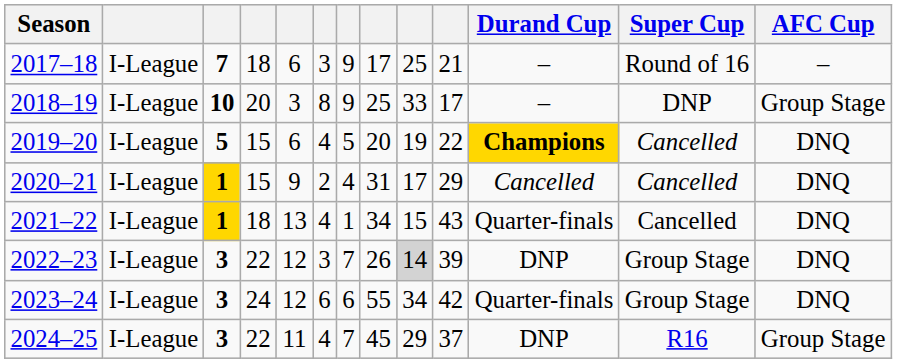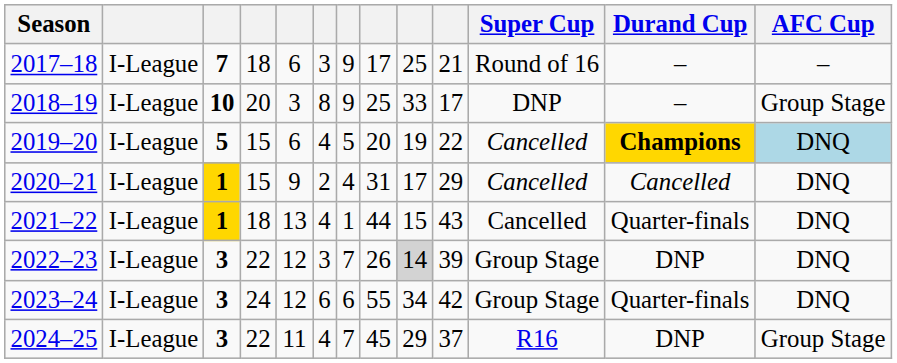 <table class="wikitable" style="text-align:center">
 <tr>
 <th>Season</th>
 <th></th>
 <th></th>
 <th></th>
 <th></th>
 <th></th>
 <th></th>
 <th></th>
 <th></th>
 <th></th>
+<th><a href='#'>Super Cup</a></th>
 <th><a href='#'>Durand Cup</a></th>
-<th><a href='#'>Super Cup</a></th>
 <th colspan=1><a href='#'>AFC Cup</a></th>
 </tr>
 <tr>
 <td style="text-align:center"><a href='#'>2017–18</a></td>
 <td style="text-align:center">I-League</td>
 <td style="text-align:center"><strong>7</strong></td>
 <td style="text-align:center">18</td>
 <td style="text-align:center">6</td>
 <td style="text-align:center">3</td>
 <td style="text-align:center">9</td>
 <td style="text-align:center">17</td>
 <td style="text-align:center">25</td>
 <td style="text-align:center">21</td>
+<td style="text-align:center">Round of 16</td>
 <td style="text-align:center">–</td>
-<td style="text-align:center">Round of 16</td>
 <td style="text-align:center">–</td>
 </tr>
 <tr>
 <td style="text-align:center"><a href='#'>2018–19</a></td>
 <td style="text-align:center">I-League</td>
 <td style="text-align:center"><strong>10</strong></td>
 <td style="text-align:center">20</td>
 <td style="text-align:center">3</td>
 <td style="text-align:center">8</td>
 <td style="text-align:center">9</td>
 <td style="text-align:center">25</td>
 <td style="text-align:center">33</td>
 <td style="text-align:center">17</td>
+<td style="text-align:center">DNP</td>
 <td style="text-align:center">–</td>
-<td style="text-align:center">DNP</td>
 <td style="text-align:center">Group Stage</td>
 </tr>
 <tr>
 <td style="text-align:center"><a href='#'>2019–20</a></td>
 <td style="text-align:center">I-League</td>
 <td style="text-align:center"><strong>5</strong></td>
 <td style="text-align:center">15</td>
 <td style="text-align:center">6</td>
 <td style="text-align:center">4</td>
 <td style="text-align:center">5</td>
 <td style="text-align:center">20</td>
 <td style="text-align:center">19</td>
 <td style="text-align:center">22</td>
+<td style="text-align:center"><em>Cancelled</em></td>
 <td style="text-align:center; background:gold"><strong>Champions</strong></td>
-<td style="text-align:center"><em>Cancelled</em></td>
-<td style="text-align:center">DNQ</td>
+<td style="background: lightblue; text-align:center">DNQ</td>
 </tr>
 <tr>
 <td style="text-align:center"><a href='#'>2020–21</a></td>
 <td style="text-align:center">I-League</td>
 <td style="text-align:center; background:gold"><strong>1</strong></td>
 <td style="text-align:center">15</td>
 <td style="text-align:center">9</td>
 <td style="text-align:center">2</td>
 <td style="text-align:center">4</td>
 <td style="text-align:center">31</td>
 <td style="text-align:center">17</td>
 <td style="text-align:center">29</td>
 <td style="text-align:center"><em>Cancelled</em></td>
 <td style="text-align:center"><em>Cancelled</em></td>
 <td style="text-align:center">DNQ</td>
 </tr>
 <tr>
 <td style="text-align:center"><a href='#'>2021–22</a></td>
 <td style="text-align:center">I-League</td>
 <td style="text-align:center; background:gold"><strong>1</strong></td>
 <td style="text-align:center">18</td>
 <td style="text-align:center">13</td>
 <td style="text-align:center">4</td>
 <td style="text-align:center">1</td>
-<td style="text-align:center">34</td>
+<td style="text-align:center">44</td>
 <td style="text-align:center">15</td>
 <td style="text-align:center">43</td>
+<td style="text-align:center">Cancelled</td>
 <td style="text-align:center">Quarter-finals</td>
-<td style="text-align:center">Cancelled</td>
 <td style="text-align:center">DNQ</td>
 </tr>
 <tr>
 <td style="text-align:center"><a href='#'>2022–23</a></td>
 <td style="text-align:center">I-League</td>
 <td style="text-align:center"><strong>3</strong></td>
 <td style="text-align:center">22</td>
 <td style="text-align:center">12</td>
 <td style="text-align:center">3</td>
 <td style="text-align:center">7</td>
 <td style="text-align:center">26</td>
 <td style="background: lightgrey; text-align:center">14</td>
 <td style="text-align:center">39</td>
+<td style="text-align:center">Group Stage</td>
 <td style="text-align:center">DNP</td>
-<td style="text-align:center">Group Stage</td>
 <td style="text-align:center">DNQ</td>
 </tr>
 <tr>
 <td style="text-align:center"><a href='#'>2023–24</a></td>
 <td style="text-align:center">I-League</td>
 <td style="text-align:center"><strong>3</strong></td>
 <td style="text-align:center">24</td>
 <td style="text-align:center">12</td>
 <td style="text-align:center">6</td>
 <td style="text-align:center">6</td>
 <td style="text-align:center">55</td>
 <td style="text-align:center">34</td>
 <td style="text-align:center">42</td>
+<td style="text-align:center">Group Stage</td>
 <td style="text-align:center">Quarter-finals</td>
-<td style="text-align:center">Group Stage</td>
 <td style="text-align:center">DNQ</td>
 </tr>
 <tr>
 <td style="text-align:center"><a href='#'>2024–25</a></td>
 <td style="text-align:center">I-League</td>
 <td style="text-align:center"><strong>3</strong></td>
 <td style="text-align:center">22</td>
 <td style="text-align:center">11</td>
 <td style="text-align:center">4</td>
 <td style="text-align:center">7</td>
 <td style="text-align:center">45</td>
 <td style="text-align:center">29</td>
 <td style="text-align:center">37</td>
+<td style="text-align:center"><a href='#'>R16</a></td>
 <td style="text-align:center">DNP</td>
-<td style="text-align:center"><a href='#'>R16</a></td>
 <td style="text-align:center">Group Stage</td>
 </tr>
 </table>
